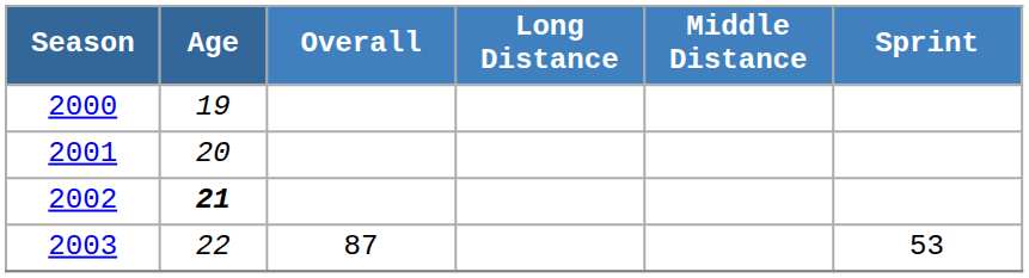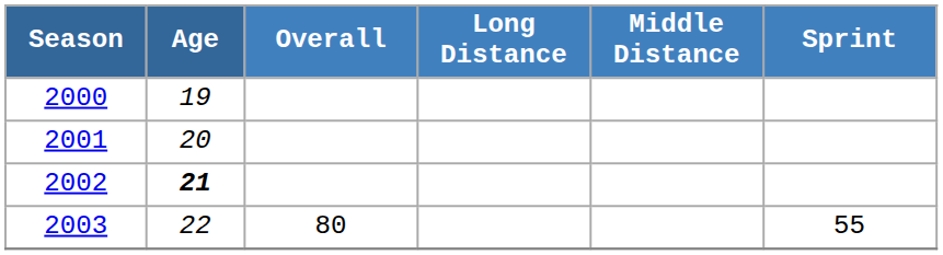 <table class="wikitable" style="font-size:95%; text-align:center; border:grey solid 1px; border-collapse:collapse; background:#ffffff;">
 <tr>
 <th style="background-color:#369; color:white; width:60px;" rowspan="2"> Season </th>
 <th style="background-color:#369; color:white; width:40px;" rowspan="2"> Age </th>
 </tr>
 <tr>
 <th style="background-color:#4180be; color:white; width:75px;">Overall</th>
 <th style="background-color:#4180be; color:white; width:75px;">Long Distance</th>
 <th style="background-color:#4180be; color:white; width:75px;">Middle Distance</th>
 <th style="background-color:#4180be; color:white; width:75px;">Sprint</th>
 </tr>
 <tr>
 <td><a href='#'>2000</a></td>
 <td><em>19</em></td>
 <td></td>
 <td></td>
 <td></td>
 <td></td>
 </tr>
 <tr>
 <td><a href='#'>2001</a></td>
 <td><em>20</em></td>
 <td></td>
 <td></td>
 <td></td>
 <td></td>
 </tr>
 <tr>
 <td><a href='#'>2002</a></td>
 <td><strong><em>21</em></strong></td>
 <td></td>
 <td></td>
 <td></td>
 <td></td>
 </tr>
 <tr>
 <td><a href='#'>2003</a></td>
 <td><em>22</em></td>
-<td>87</td>
+<td>80</td>
 <td></td>
 <td></td>
-<td>53</td>
+<td>55</td>
 </tr>
 <tr>
 </tr>
 </table>
